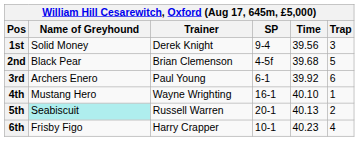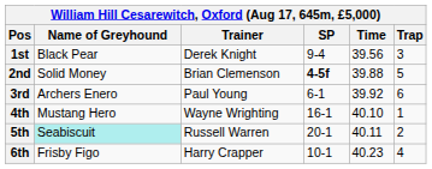 <table class="wikitable">
 <tr>
 <th colspan="6"><a href='#'>William Hill Cesarewitch</a>, <a href='#'>Oxford</a> (Aug 17, 645m, £5,000)</th>
 </tr>
 <tr>
 <th width=30>Pos</th>
 <th width=180>Name of Greyhound</th>
 <th width=150>Trainer</th>
 <th width=50>SP</th>
 <th width=50>Time</th>
 <th width=30>Trap</th>
 </tr>
 <tr>
 <th>1st</th>
-<td>Solid Money</td>
+<td>Black Pear</td>
 <td>Derek Knight</td>
 <td>9-4</td>
 <td>39.56</td>
 <td>3</td>
 </tr>
 <tr>
 <th>2nd</th>
-<td>Black Pear</td>
+<td>Solid Money</td>
 <td>Brian Clemenson</td>
-<td>4-5f</td>
-<td>39.68</td>
+<td><strong>4-5f</strong></td>
+<td>39.88</td>
 <td>5</td>
 </tr>
 <tr>
 <th>3rd</th>
 <td>Archers Enero</td>
 <td>Paul Young</td>
 <td>6-1</td>
 <td>39.92</td>
 <td>6</td>
 </tr>
 <tr>
 <th>4th</th>
 <td>Mustang Hero</td>
 <td>Wayne Wrighting</td>
 <td>16-1</td>
 <td>40.10</td>
 <td>1</td>
 </tr>
 <tr>
 <th>5th</th>
 <td style="background: paleturquoise;">Seabiscuit</td>
 <td>Russell Warren</td>
 <td>20-1</td>
-<td>40.13</td>
+<td>40.11</td>
 <td>2</td>
 </tr>
 <tr>
 <th>6th</th>
 <td>Frisby Figo</td>
 <td>Harry Crapper</td>
 <td>10-1</td>
 <td>40.23</td>
 <td>4</td>
 </tr>
 </table>
